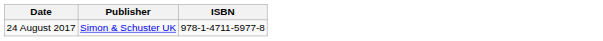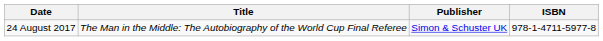 <table class="wikitable">
 <tr>
 <th>Date</th>
+<th>Title</th>
 <th>Publisher</th>
 <th>ISBN</th>
 </tr>
 <tr>
 <td>24 August 2017</td>
+<td><em>The Man in the Middle: The Autobiography of the World Cup Final Referee</em></td>
 <td><a href='#'>Simon & Schuster UK</a></td>
 <td>978-1-4711-5977-8</td>
 </tr>
 </table>
